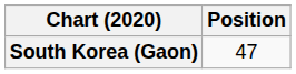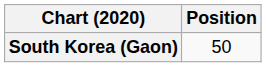 <table class="wikitable plainrowheaders" style="text-align:center">
 <tr>
 <th scope="col">Chart (2020)</th>
 <th scope="col">Position</th>
 </tr>
 <tr>
 <th scope="row">South Korea (Gaon)</th>
-<td>47</td>
+<td>50</td>
 </tr>
 </table>
